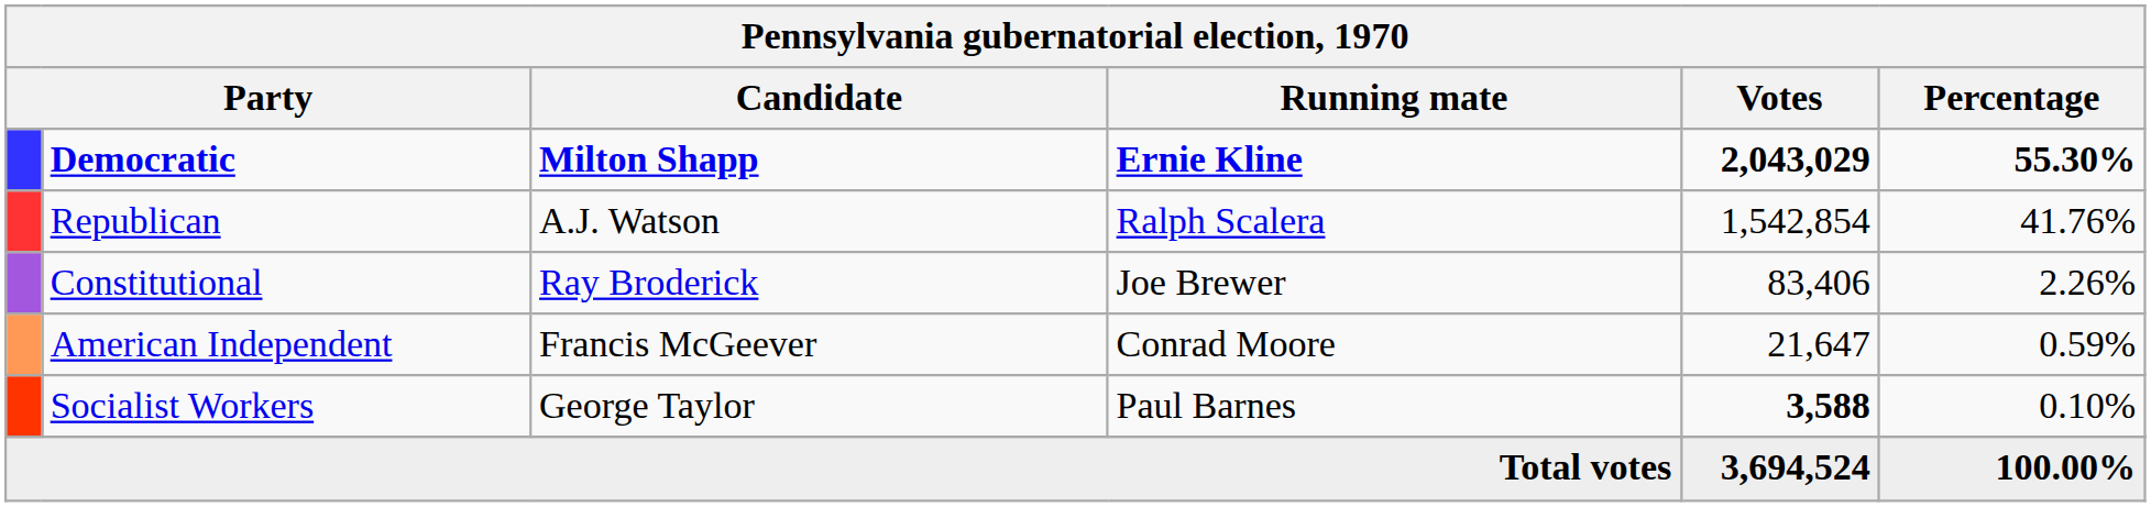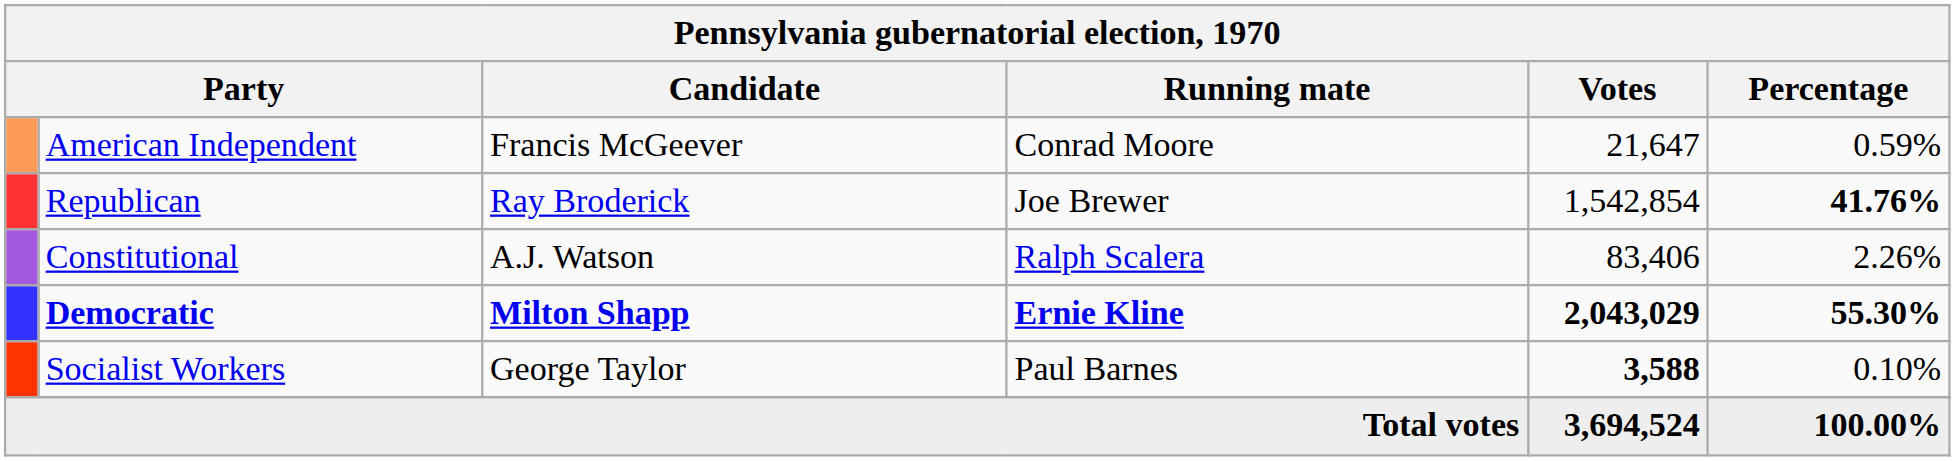 <table class="wikitable" style="background: #f9f9f9; font-size: 95%;">
 <tr style="background-color:#E9E9E9">
 <th colspan="6">Pennsylvania gubernatorial election, 1970</th>
 </tr>
 <tr bgcolor="#EEEEEE" align="center">
 <th colspan="2" style="width: 15em">Party</th>
 <th style="width: 17em">Candidate</th>
 <th style="width: 17em">Running mate</th>
 <th style="width: 5em">Votes</th>
 <th style="width: 7em">Percentage</th>
 </tr>
 <tr>
+<th style="background-color:#ff9955; width:3px"></th>
+<td style="width:130px"><a href='#'>American Independent</a></td>
+<td>Francis McGeever</td>
+<td>Conrad Moore</td>
+<td align="right">21,647</td>
+<td align="right">0.59%</td>
+</tr>
+<tr>
+<th style="background-color:#FF3333; width:3px"></th>
+<td style="width:130px"><a href='#'>Republican</a></td>
+<td><a href='#'>Ray Broderick</a></td>
+<td>Joe Brewer</td>
+<td align="right">1,542,854</td>
+<td align="right"><strong>41.76%</strong></td>
+</tr>
+<tr>
+<th style="background-color:#A356DE; width:3px"></th>
+<td style="width:130px"><a href='#'>Constitutional</a></td>
+<td>A.J. Watson</td>
+<td><a href='#'>Ralph Scalera</a></td>
+<td align="right">83,406</td>
+<td align="right">2.26%</td>
+</tr>
+<tr>
 <th style="background-color:#3333FF; width:3px"></th>
 <td style="width: 130px"><strong><a href='#'>Democratic</a></strong></td>
 <td><strong><a href='#'>Milton Shapp</a></strong></td>
 <td><strong><a href='#'>Ernie Kline</a></strong></td>
 <td align="right"><strong>2,043,029</strong></td>
 <td align="right"><strong>55.30%</strong></td>
-</tr>
-<tr>
-<th style="background-color:#FF3333; width:3px"></th>
-<td style="width:130px"><a href='#'>Republican</a></td>
-<td>A.J. Watson</td>
-<td><a href='#'>Ralph Scalera</a></td>
-<td align="right">1,542,854</td>
-<td align="right">41.76%</td>
-</tr>
-<tr>
-<th style="background-color:#A356DE; width:3px"></th>
-<td style="width:130px"><a href='#'>Constitutional</a></td>
-<td><a href='#'>Ray Broderick</a></td>
-<td>Joe Brewer</td>
-<td align="right">83,406</td>
-<td align="right">2.26%</td>
-</tr>
-<tr>
-<th style="background-color:#ff9955; width:3px"></th>
-<td style="width:130px"><a href='#'>American Independent</a></td>
-<td>Francis McGeever</td>
-<td>Conrad Moore</td>
-<td align="right">21,647</td>
-<td align="right">0.59%</td>
 </tr>
 <tr>
 <th style="background-color:#FF3300; width:3px"></th>
 <td style="width:130px"><a href='#'>Socialist Workers</a></td>
 <td>George Taylor</td>
 <td>Paul Barnes</td>
 <td align="right"><strong>3,588</strong></td>
 <td align="right">0.10%</td>
 </tr>
 <tr>
 </tr>
 <tr bgcolor="#EEEEEE">
 <td colspan="4" align="right"><strong>Total votes</strong></td>
 <td align="right"><strong>3,694,524</strong></td>
 <td align="right"><strong>100.00%</strong></td>
 </tr>
 </table>
